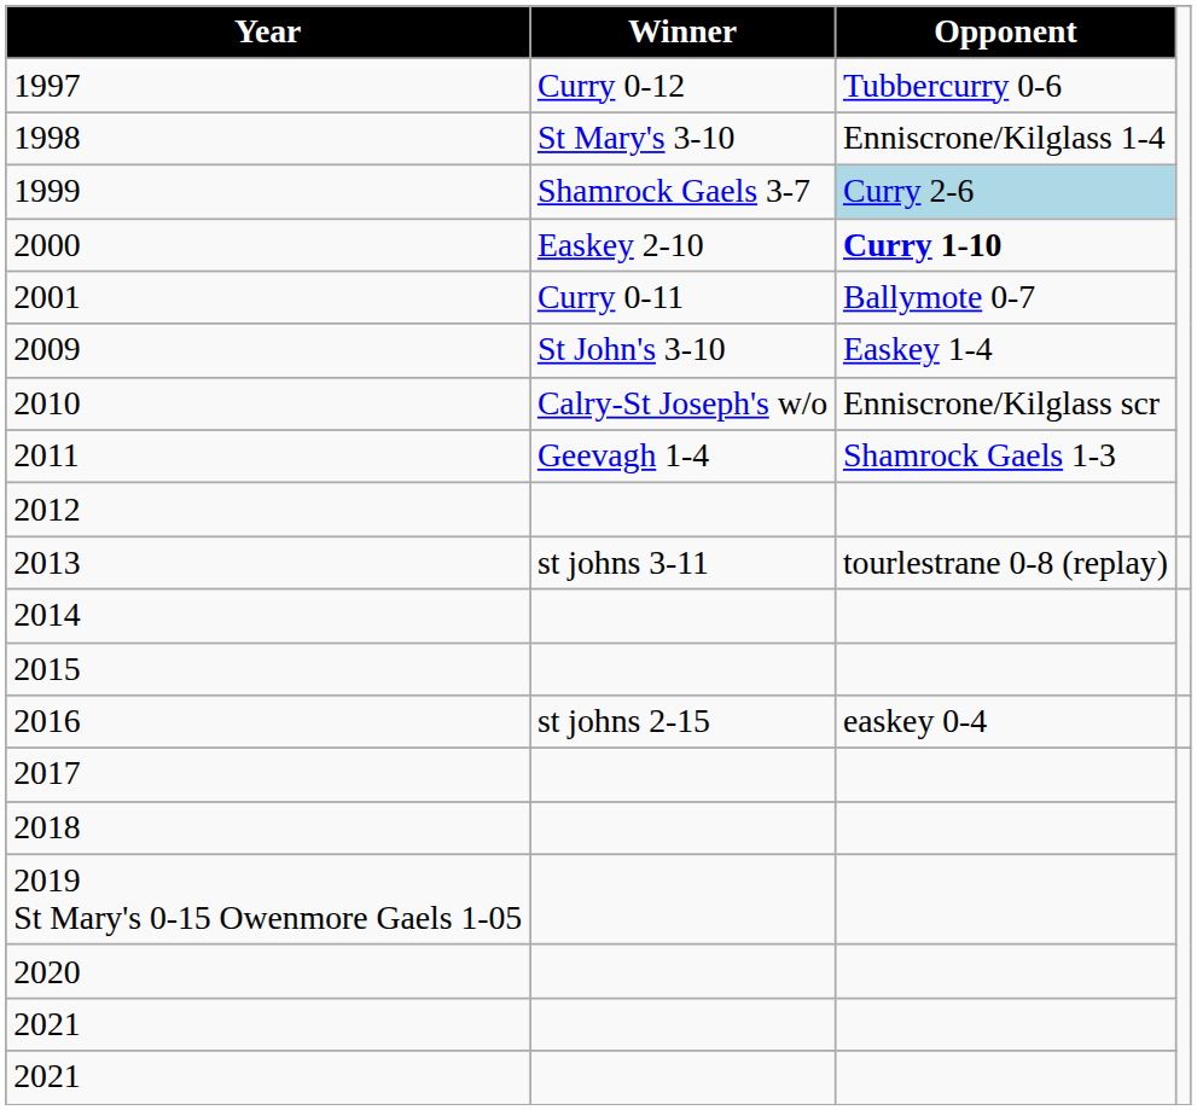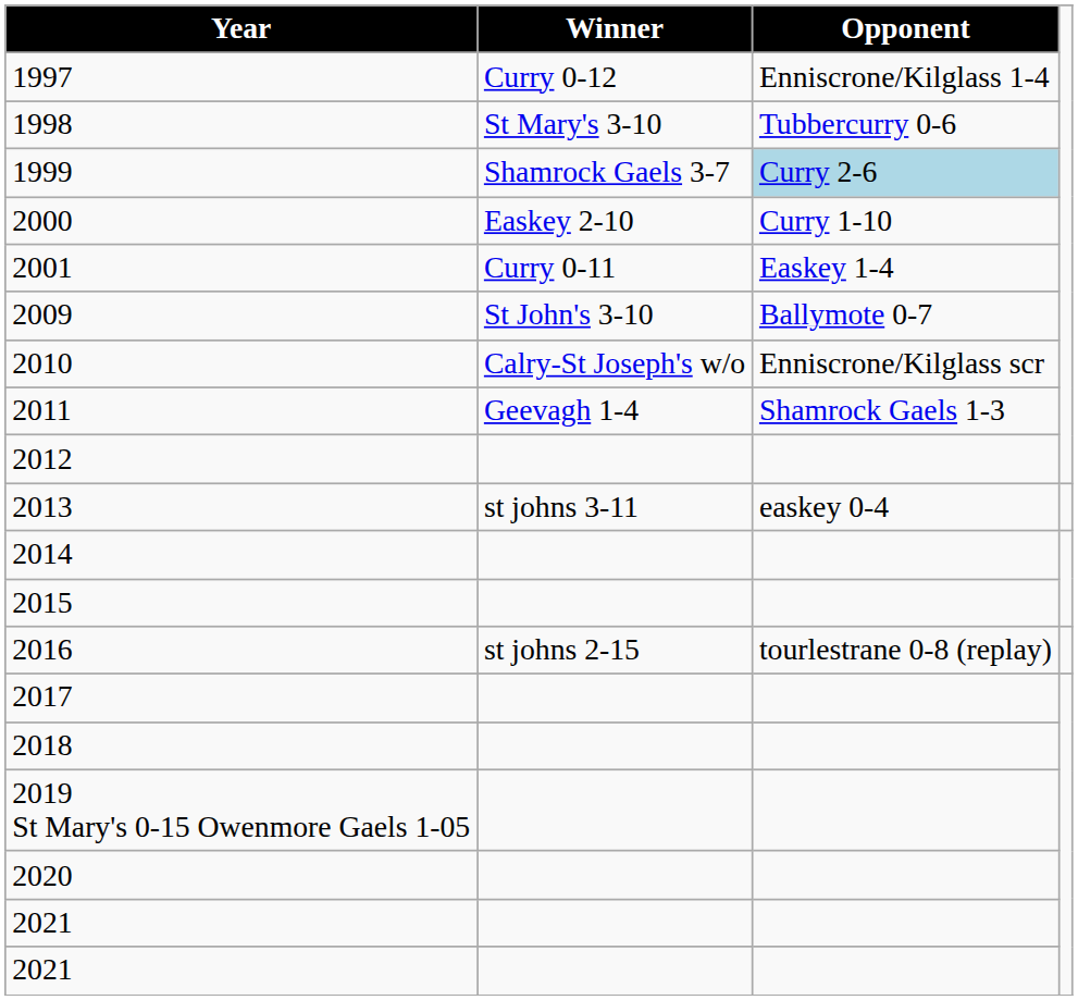 <table class="wikitable">
 <tr>
 <th style="background:black;color:white">Year</th>
 <th style="background:black;color:white">Winner</th>
 <th style="background:black;color:white">Opponent</th>
 </tr>
 <tr>
 <td>1997</td>
 <td><a href='#'>Curry</a> 0-12</td>
-<td><a href='#'>Tubbercurry</a> 0-6</td>
+<td>Enniscrone/Kilglass 1-4</td>
 </tr>
 <tr>
 <td>1998</td>
 <td><a href='#'>St Mary's</a> 3-10</td>
-<td>Enniscrone/Kilglass 1-4</td>
+<td><a href='#'>Tubbercurry</a> 0-6</td>
 </tr>
 <tr>
 <td>1999</td>
 <td><a href='#'>Shamrock Gaels</a> 3-7</td>
 <td style="background: lightblue;"><a href='#'>Curry</a> 2-6</td>
 </tr>
 <tr>
 <td>2000</td>
 <td><a href='#'>Easkey</a> 2-10</td>
-<td><strong><a href='#'>Curry</a> 1-10</strong></td>
+<td><a href='#'>Curry</a> 1-10</td>
 </tr>
 <tr>
 <td>2001</td>
 <td><a href='#'>Curry</a> 0-11</td>
-<td><a href='#'>Ballymote</a> 0-7</td>
+<td><a href='#'>Easkey</a> 1-4</td>
 </tr>
 <tr>
 <td>2009</td>
 <td><a href='#'>St John's</a> 3-10</td>
-<td><a href='#'>Easkey</a> 1-4</td>
+<td><a href='#'>Ballymote</a> 0-7</td>
 </tr>
 <tr>
 <td>2010</td>
 <td><a href='#'>Calry-St Joseph's</a> w/o</td>
 <td>Enniscrone/Kilglass scr</td>
 </tr>
 <tr>
 <td>2011</td>
 <td><a href='#'>Geevagh</a> 1-4</td>
 <td><a href='#'>Shamrock Gaels</a> 1-3</td>
 </tr>
 <tr>
 <td>2012</td>
 <td></td>
 <td></td>
 </tr>
 <tr>
 <td>2013</td>
 <td>st johns 3-11</td>
-<td>tourlestrane 0-8 (replay)</td>
+<td>easkey 0-4</td>
 <td></td>
 </tr>
 <tr>
 <td>2014</td>
 <td></td>
 <td></td>
 </tr>
 <tr>
 <td>2015</td>
 <td></td>
 <td></td>
 </tr>
 <tr>
 <td>2016</td>
 <td>st johns 2-15</td>
-<td>easkey 0-4</td>
+<td>tourlestrane 0-8 (replay)</td>
 <td></td>
 </tr>
 <tr>
 <td>2017</td>
 <td></td>
 <td></td>
 </tr>
 <tr>
 <td>2018</td>
 <td></td>
 <td></td>
 </tr>
 <tr>
 <td>2019<br>St Mary's 0-15 Owenmore Gaels 1-05</td>
 <td></td>
 <td></td>
 </tr>
 <tr>
 <td>2020</td>
 <td></td>
 <td></td>
 </tr>
 <tr>
 <td>2021</td>
 <td></td>
 <td></td>
 </tr>
 <tr>
 <td>2021</td>
 <td></td>
 <td></td>
 </tr>
 <tr>
 </tr>
 </table>
